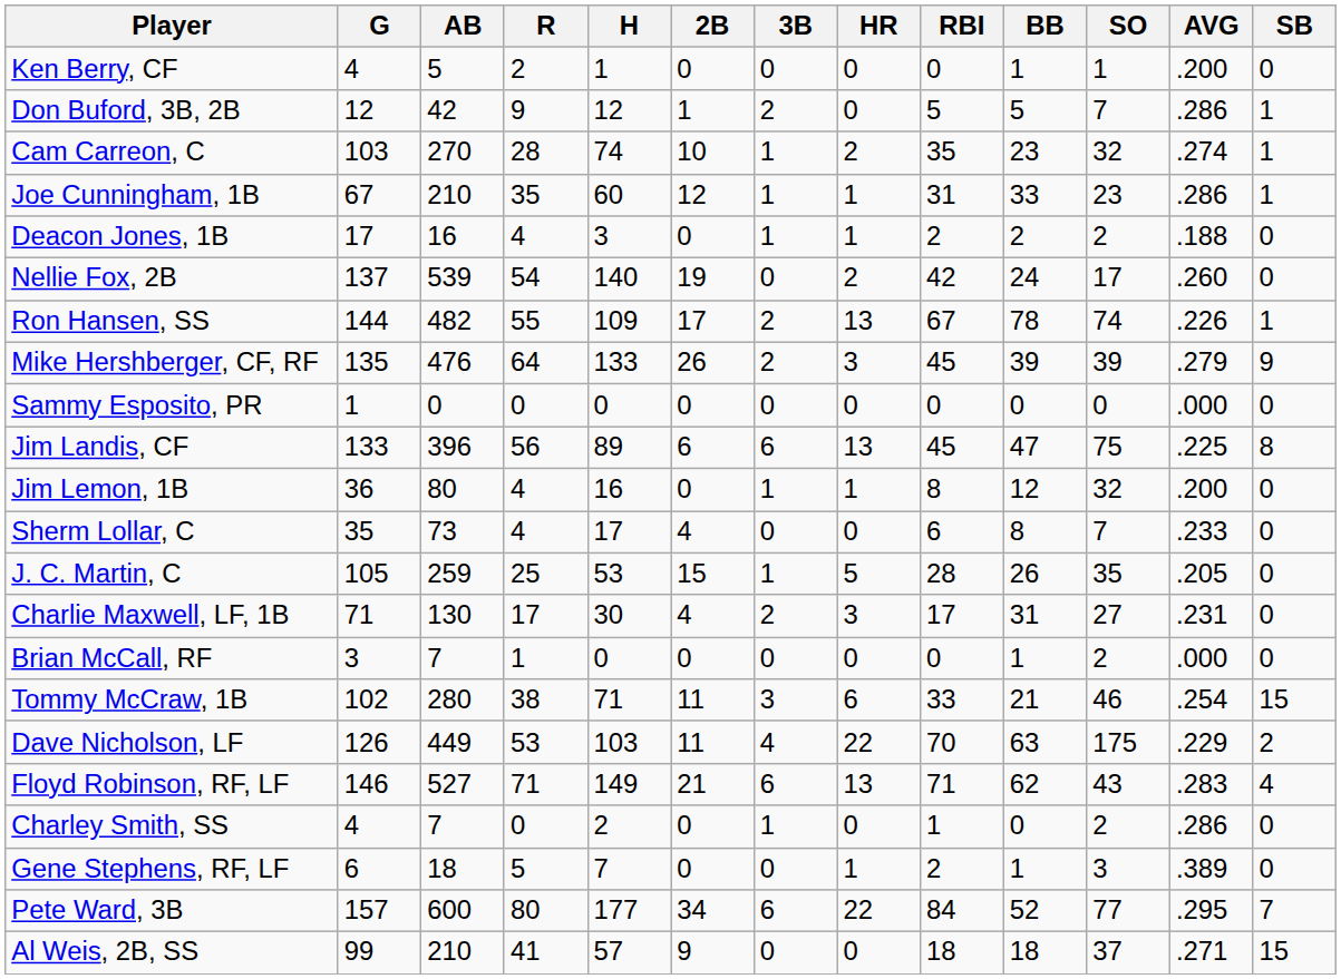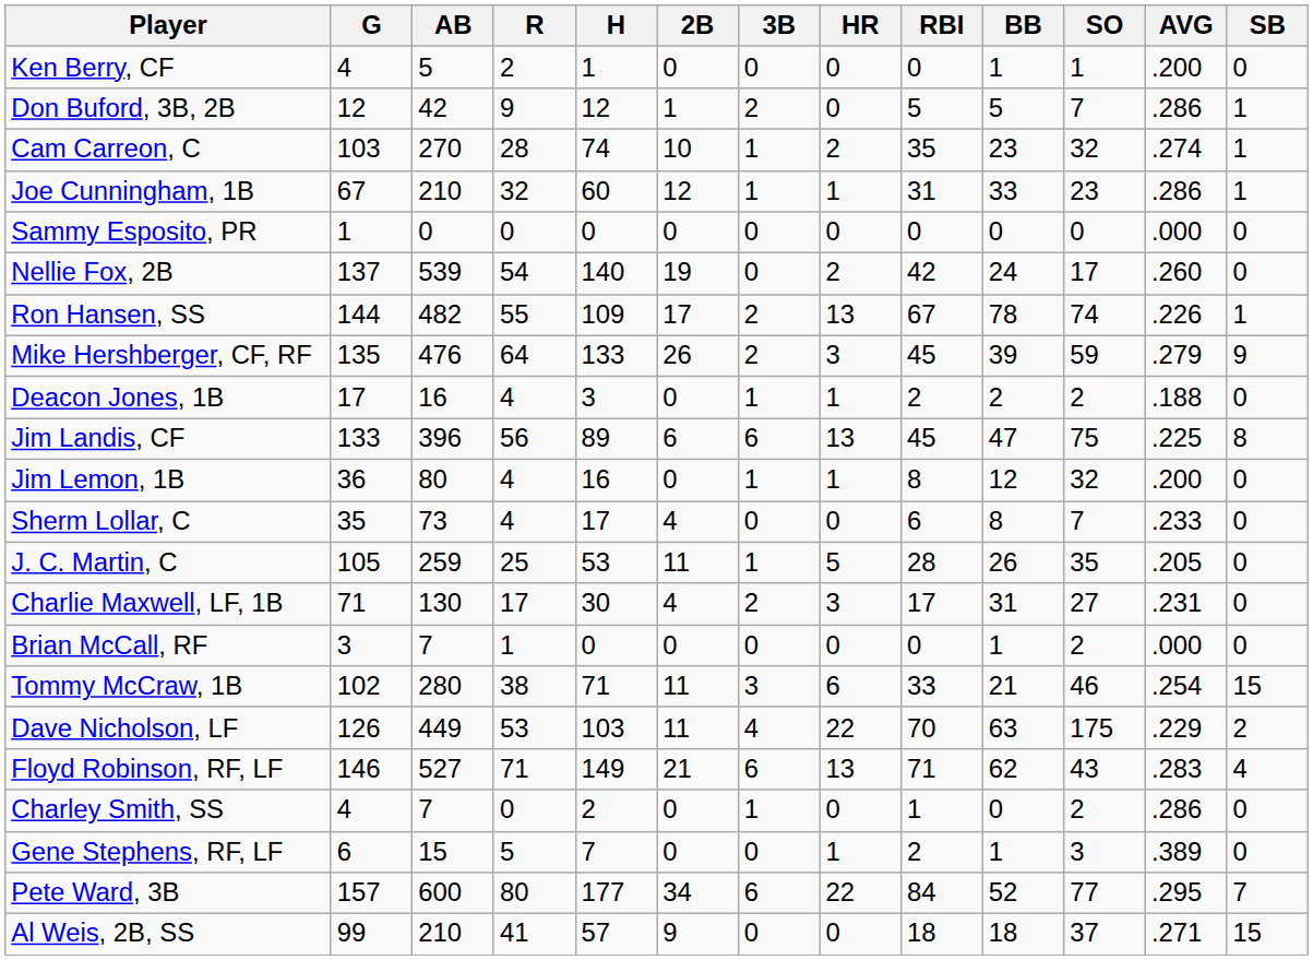 <table class="wikitable sortable">
 <tr>
 <th width="24%">Player</th>
 <th width="6%">G</th>
 <th width="6%">AB</th>
 <th width="6%">R</th>
 <th width="6%">H</th>
 <th width="6%">2B</th>
 <th width="6%">3B</th>
 <th width="6%">HR</th>
 <th width="6%">RBI</th>
 <th width="6%">BB</th>
 <th width="6%">SO</th>
 <th width="6%">AVG</th>
 <th width="6%">SB</th>
 </tr>
 <tr>
 <td><a href='#'>Ken Berry</a>, CF</td>
 <td>4</td>
 <td>5</td>
 <td>2</td>
 <td>1</td>
 <td>0</td>
 <td>0</td>
 <td>0</td>
 <td>0</td>
 <td>1</td>
 <td>1</td>
 <td>.200</td>
 <td>0</td>
 </tr>
 <tr>
 <td><a href='#'>Don Buford</a>, 3B, 2B</td>
 <td>12</td>
 <td>42</td>
 <td>9</td>
 <td>12</td>
 <td>1</td>
 <td>2</td>
 <td>0</td>
 <td>5</td>
 <td>5</td>
 <td>7</td>
 <td>.286</td>
 <td>1</td>
 </tr>
 <tr>
 <td><a href='#'>Cam Carreon</a>, C</td>
 <td>103</td>
 <td>270</td>
 <td>28</td>
 <td>74</td>
 <td>10</td>
 <td>1</td>
 <td>2</td>
 <td>35</td>
 <td>23</td>
 <td>32</td>
 <td>.274</td>
 <td>1</td>
 </tr>
 <tr>
 <td><a href='#'>Joe Cunningham</a>, 1B</td>
 <td>67</td>
 <td>210</td>
-<td>35</td>
+<td>32</td>
 <td>60</td>
 <td>12</td>
 <td>1</td>
 <td>1</td>
 <td>31</td>
 <td>33</td>
 <td>23</td>
 <td>.286</td>
 <td>1</td>
 </tr>
 <tr>
-<td><a href='#'>Deacon Jones</a>, 1B</td>
-<td>17</td>
-<td>16</td>
-<td>4</td>
-<td>3</td>
+<td><a href='#'>Sammy Esposito</a>, PR</td>
+<td>1</td>
 <td>0</td>
-<td>1</td>
-<td>1</td>
-<td>2</td>
-<td>2</td>
-<td>2</td>
-<td>.188</td>
+<td>0</td>
+<td>0</td>
+<td>0</td>
+<td>0</td>
+<td>0</td>
+<td>0</td>
+<td>0</td>
+<td>0</td>
+<td>.000</td>
 <td>0</td>
 </tr>
 <tr>
 <td><a href='#'>Nellie Fox</a>, 2B</td>
 <td>137</td>
 <td>539</td>
 <td>54</td>
 <td>140</td>
 <td>19</td>
 <td>0</td>
 <td>2</td>
 <td>42</td>
 <td>24</td>
 <td>17</td>
 <td>.260</td>
 <td>0</td>
 </tr>
 <tr>
 <td><a href='#'>Ron Hansen</a>, SS</td>
 <td>144</td>
 <td>482</td>
 <td>55</td>
 <td>109</td>
 <td>17</td>
 <td>2</td>
 <td>13</td>
 <td>67</td>
 <td>78</td>
 <td>74</td>
 <td>.226</td>
 <td>1</td>
 </tr>
 <tr>
 <td><a href='#'>Mike Hershberger</a>, CF, RF</td>
 <td>135</td>
 <td>476</td>
 <td>64</td>
 <td>133</td>
 <td>26</td>
 <td>2</td>
 <td>3</td>
 <td>45</td>
 <td>39</td>
-<td>39</td>
+<td>59</td>
 <td>.279</td>
 <td>9</td>
 </tr>
 <tr>
-<td><a href='#'>Sammy Esposito</a>, PR</td>
+<td><a href='#'>Deacon Jones</a>, 1B</td>
+<td>17</td>
+<td>16</td>
+<td>4</td>
+<td>3</td>
+<td>0</td>
 <td>1</td>
-<td>0</td>
-<td>0</td>
-<td>0</td>
-<td>0</td>
-<td>0</td>
-<td>0</td>
-<td>0</td>
-<td>0</td>
-<td>0</td>
-<td>.000</td>
+<td>1</td>
+<td>2</td>
+<td>2</td>
+<td>2</td>
+<td>.188</td>
 <td>0</td>
 </tr>
 <tr>
 <td><a href='#'>Jim Landis</a>, CF</td>
 <td>133</td>
 <td>396</td>
 <td>56</td>
 <td>89</td>
 <td>6</td>
 <td>6</td>
 <td>13</td>
 <td>45</td>
 <td>47</td>
 <td>75</td>
 <td>.225</td>
 <td>8</td>
 </tr>
 <tr>
 <td><a href='#'>Jim Lemon</a>, 1B</td>
 <td>36</td>
 <td>80</td>
 <td>4</td>
 <td>16</td>
 <td>0</td>
 <td>1</td>
 <td>1</td>
 <td>8</td>
 <td>12</td>
 <td>32</td>
 <td>.200</td>
 <td>0</td>
 </tr>
 <tr>
 <td><a href='#'>Sherm Lollar</a>, C</td>
 <td>35</td>
 <td>73</td>
 <td>4</td>
 <td>17</td>
 <td>4</td>
 <td>0</td>
 <td>0</td>
 <td>6</td>
 <td>8</td>
 <td>7</td>
 <td>.233</td>
 <td>0</td>
 </tr>
 <tr>
 <td><a href='#'>J. C. Martin</a>, C</td>
 <td>105</td>
 <td>259</td>
 <td>25</td>
 <td>53</td>
-<td>15</td>
+<td>11</td>
 <td>1</td>
 <td>5</td>
 <td>28</td>
 <td>26</td>
 <td>35</td>
 <td>.205</td>
 <td>0</td>
 </tr>
 <tr>
 <td><a href='#'>Charlie Maxwell</a>, LF, 1B</td>
 <td>71</td>
 <td>130</td>
 <td>17</td>
 <td>30</td>
 <td>4</td>
 <td>2</td>
 <td>3</td>
 <td>17</td>
 <td>31</td>
 <td>27</td>
 <td>.231</td>
 <td>0</td>
 </tr>
 <tr>
 <td><a href='#'>Brian McCall</a>, RF</td>
 <td>3</td>
 <td>7</td>
 <td>1</td>
 <td>0</td>
 <td>0</td>
 <td>0</td>
 <td>0</td>
 <td>0</td>
 <td>1</td>
 <td>2</td>
 <td>.000</td>
 <td>0</td>
 </tr>
 <tr>
 <td><a href='#'>Tommy McCraw</a>, 1B</td>
 <td>102</td>
 <td>280</td>
 <td>38</td>
 <td>71</td>
 <td>11</td>
 <td>3</td>
 <td>6</td>
 <td>33</td>
 <td>21</td>
 <td>46</td>
 <td>.254</td>
 <td>15</td>
 </tr>
 <tr>
 <td><a href='#'>Dave Nicholson</a>, LF</td>
 <td>126</td>
 <td>449</td>
 <td>53</td>
 <td>103</td>
 <td>11</td>
 <td>4</td>
 <td>22</td>
 <td>70</td>
 <td>63</td>
 <td>175</td>
 <td>.229</td>
 <td>2</td>
 </tr>
 <tr>
 <td><a href='#'>Floyd Robinson</a>, RF, LF</td>
 <td>146</td>
 <td>527</td>
 <td>71</td>
 <td>149</td>
 <td>21</td>
 <td>6</td>
 <td>13</td>
 <td>71</td>
 <td>62</td>
 <td>43</td>
 <td>.283</td>
 <td>4</td>
 </tr>
 <tr>
 <td><a href='#'>Charley Smith</a>, SS</td>
 <td>4</td>
 <td>7</td>
 <td>0</td>
 <td>2</td>
 <td>0</td>
 <td>1</td>
 <td>0</td>
 <td>1</td>
 <td>0</td>
 <td>2</td>
 <td>.286</td>
 <td>0</td>
 </tr>
 <tr>
 <td><a href='#'>Gene Stephens</a>, RF, LF</td>
 <td>6</td>
-<td>18</td>
+<td>15</td>
 <td>5</td>
 <td>7</td>
 <td>0</td>
 <td>0</td>
 <td>1</td>
 <td>2</td>
 <td>1</td>
 <td>3</td>
 <td>.389</td>
 <td>0</td>
 </tr>
 <tr>
 <td><a href='#'>Pete Ward</a>, 3B</td>
 <td>157</td>
 <td>600</td>
 <td>80</td>
 <td>177</td>
 <td>34</td>
 <td>6</td>
 <td>22</td>
 <td>84</td>
 <td>52</td>
 <td>77</td>
 <td>.295</td>
 <td>7</td>
 </tr>
 <tr>
 <td><a href='#'>Al Weis</a>, 2B, SS</td>
 <td>99</td>
 <td>210</td>
 <td>41</td>
 <td>57</td>
 <td>9</td>
 <td>0</td>
 <td>0</td>
 <td>18</td>
 <td>18</td>
 <td>37</td>
 <td>.271</td>
 <td>15</td>
 </tr>
 <tr>
 </tr>
 </table>
